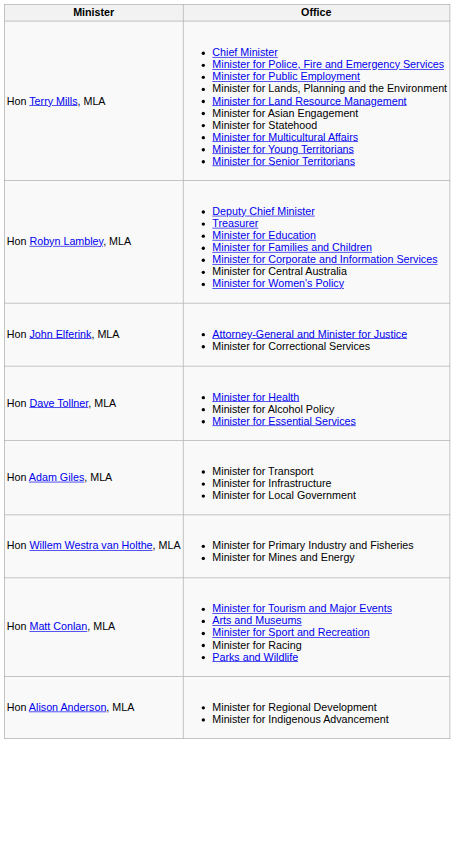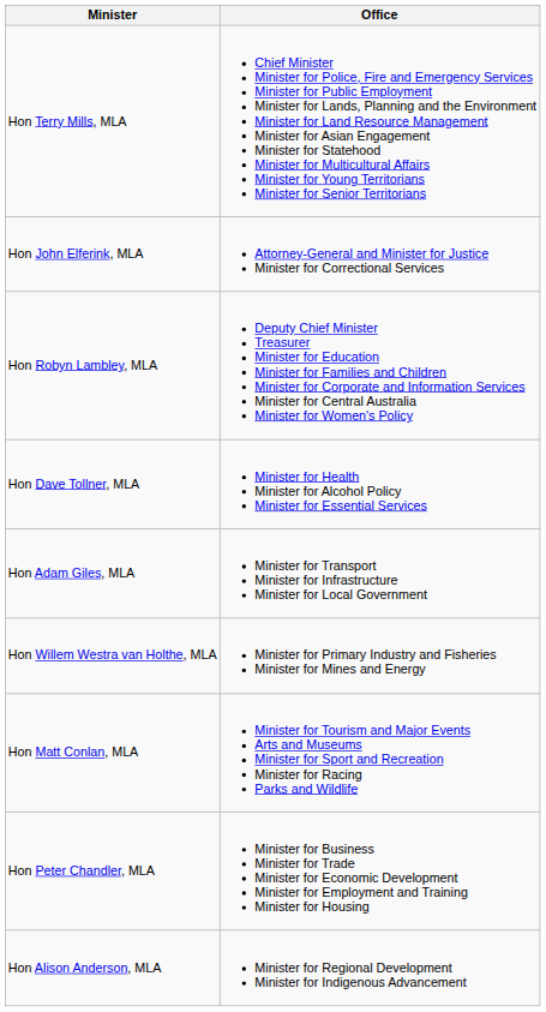 <table class="wikitable">
 <tr>
 <th>Minister</th>
 <th>Office</th>
 </tr>
 <tr>
 <td>Hon <a href='#'>Terry Mills</a>, MLA</td>
 <td><br><ul><li><a href='#'>Chief Minister</a></li><li><a href='#'>Minister for Police, Fire and Emergency Services</a></li><li><a href='#'>Minister for Public Employment</a></li><li>Minister for Lands, Planning and the Environment</li><li><a href='#'>Minister for Land Resource Management</a></li><li>Minister for Asian Engagement</li><li>Minister for Statehood</li><li><a href='#'>Minister for Multicultural Affairs</a></li><li><a href='#'>Minister for Young Territorians</a></li><li><a href='#'>Minister for Senior Territorians</a></li></ul></td>
 </tr>
 <tr>
+<td>Hon <a href='#'>John Elferink</a>, MLA</td>
+<td><br><ul><li><a href='#'>Attorney-General and Minister for Justice</a></li><li>Minister for Correctional Services</li></ul></td>
+</tr>
+<tr>
 <td>Hon <a href='#'>Robyn Lambley</a>, MLA</td>
 <td><br><ul><li><a href='#'>Deputy Chief Minister</a></li><li><a href='#'>Treasurer</a></li><li><a href='#'>Minister for Education</a></li><li><a href='#'>Minister for Families and Children</a></li><li><a href='#'>Minister for Corporate and Information Services</a></li><li>Minister for Central Australia</li><li><a href='#'>Minister for Women's Policy</a></li></ul></td>
-</tr>
-<tr>
-<td>Hon <a href='#'>John Elferink</a>, MLA</td>
-<td><br><ul><li><a href='#'>Attorney-General and Minister for Justice</a></li><li>Minister for Correctional Services</li></ul></td>
 </tr>
 <tr>
 <td>Hon <a href='#'>Dave Tollner</a>, MLA</td>
 <td><br><ul><li><a href='#'>Minister for Health</a></li><li>Minister for Alcohol Policy</li><li><a href='#'>Minister for Essential Services</a></li></ul></td>
 </tr>
 <tr>
 <td>Hon <a href='#'>Adam Giles</a>, MLA</td>
 <td><br><ul><li>Minister for Transport</li><li>Minister for Infrastructure</li><li>Minister for Local Government</li></ul></td>
 </tr>
 <tr>
 <td>Hon <a href='#'>Willem Westra van Holthe</a>, MLA</td>
 <td><br><ul><li>Minister for Primary Industry and Fisheries</li><li>Minister for Mines and Energy</li></ul></td>
 </tr>
 <tr>
 <td>Hon <a href='#'>Matt Conlan</a>, MLA</td>
 <td><br><ul><li><a href='#'>Minister for Tourism and Major Events</a></li><li><a href='#'>Arts and Museums</a></li><li><a href='#'>Minister for Sport and Recreation</a></li><li>Minister for Racing</li><li><a href='#'>Parks and Wildlife</a></li></ul></td>
 </tr>
 <tr>
+<td>Hon <a href='#'>Peter Chandler</a>, MLA</td>
+<td><br><ul><li>Minister for Business</li><li>Minister for Trade</li><li>Minister for Economic Development</li><li>Minister for Employment and Training</li><li>Minister for Housing</li></ul></td>
+</tr>
+<tr>
 <td>Hon <a href='#'>Alison Anderson</a>, MLA</td>
 <td><br><ul><li>Minister for Regional Development</li><li>Minister for Indigenous Advancement</li></ul></td>
 </tr>
 </table>
